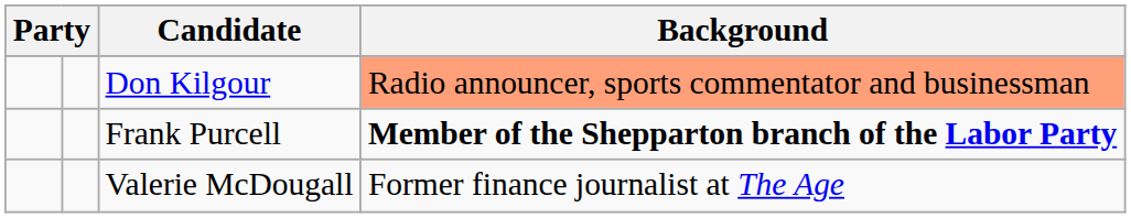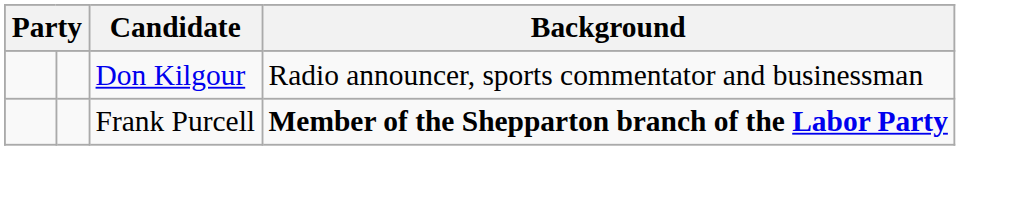 <table class="wikitable">
 <tr>
 <th colspan="2">Party</th>
 <th>Candidate</th>
 <th>Background</th>
 </tr>
 <tr>
 <td> </td>
 <td></td>
 <td><a href='#'>Don Kilgour</a></td>
-<td style="background: lightsalmon;">Radio announcer, sports commentator and businessman</td>
+<td>Radio announcer, sports commentator and businessman</td>
 </tr>
 <tr>
 <td> </td>
 <td></td>
 <td>Frank Purcell</td>
 <td><strong>Member of the Shepparton branch of the <a href='#'>Labor Party</a></strong></td>
 </tr>
-<tr>
-<td> </td>
-<td></td>
-<td>Valerie McDougall</td>
-<td>Former finance journalist at <em><a href='#'>The Age</a></em></td>
-</tr>
 </table>
